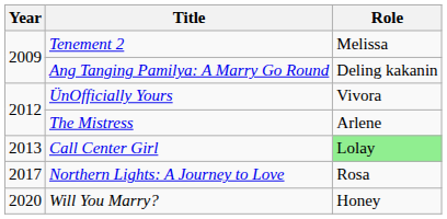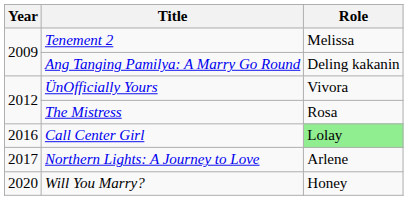 <table class="wikitable sortable">
 <tr>
 <th>Year</th>
 <th>Title</th>
 <th>Role</th>
 </tr>
 <tr>
 <td rowspan="2">2009</td>
 <td><em><a href='#'>Tenement 2</a></em></td>
 <td>Melissa</td>
 </tr>
 <tr>
 <td><em><a href='#'>Ang Tanging Pamilya: A Marry Go Round</a></em></td>
 <td>Deling kakanin</td>
 </tr>
 <tr>
 <td rowspan="2">2012</td>
 <td><em><a href='#'>ÜnOfficially Yours</a></em></td>
 <td>Vivora</td>
 </tr>
 <tr>
 <td><em><a href='#'>The Mistress</a></em></td>
-<td>Arlene</td>
+<td>Rosa</td>
 </tr>
 <tr>
-<td>2013</td>
+<td>2016</td>
 <td><em><a href='#'>Call Center Girl</a></em></td>
 <td style="background: lightgreen;">Lolay</td>
 </tr>
 <tr>
 <td>2017</td>
 <td><em><a href='#'>Northern Lights: A Journey to Love</a></em></td>
-<td>Rosa</td>
+<td>Arlene</td>
 </tr>
 <tr>
 <td>2020</td>
 <td><em>Will You Marry?</em></td>
 <td>Honey</td>
 </tr>
 </table>
